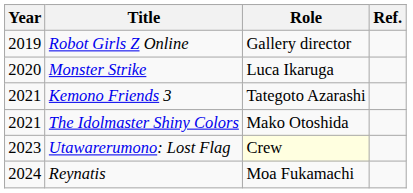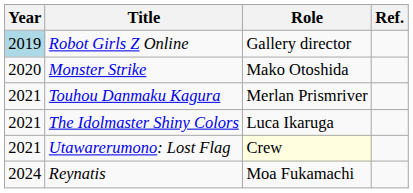 <table class="wikitable sortable plainrowheaders">
 <tr>
 <th scope="col">Year</th>
 <th scope="col">Title</th>
 <th scope="col">Role</th>
 <th scope="col" class="unsortable">Ref.</th>
 </tr>
 <tr>
-<td>2019</td>
+<td style="background: lightblue;">2019</td>
 <td><em><a href='#'>Robot Girls Z</a> Online</em></td>
 <td>Gallery director</td>
 <td></td>
 </tr>
 <tr>
 <td>2020</td>
 <td><em><a href='#'>Monster Strike</a></em></td>
+<td>Mako Otoshida</td>
+<td></td>
+</tr>
+<tr>
+<td>2021</td>
+<td><em><a href='#'>Touhou Danmaku Kagura</a></em></td>
+<td>Merlan Prismriver</td>
+<td></td>
+</tr>
+<tr>
+<td>2021</td>
+<td><em><a href='#'>The Idolmaster Shiny Colors</a></em></td>
 <td>Luca Ikaruga</td>
 <td></td>
 </tr>
 <tr>
 <td>2021</td>
-<td><em><a href='#'>Kemono Friends</a> 3</em></td>
-<td>Tategoto Azarashi</td>
-<td></td>
-</tr>
-<tr>
-<td>2021</td>
-<td><em><a href='#'>The Idolmaster Shiny Colors</a></em></td>
-<td>Mako Otoshida</td>
-<td></td>
-</tr>
-<tr>
-<td>2023</td>
 <td><em><a href='#'>Utawarerumono</a>: Lost Flag</em></td>
 <td style="background: lightyellow;">Crew</td>
 <td></td>
 </tr>
 <tr>
 <td>2024</td>
 <td><em>Reynatis</em></td>
 <td>Moa Fukamachi</td>
 <td></td>
 </tr>
 </table>
